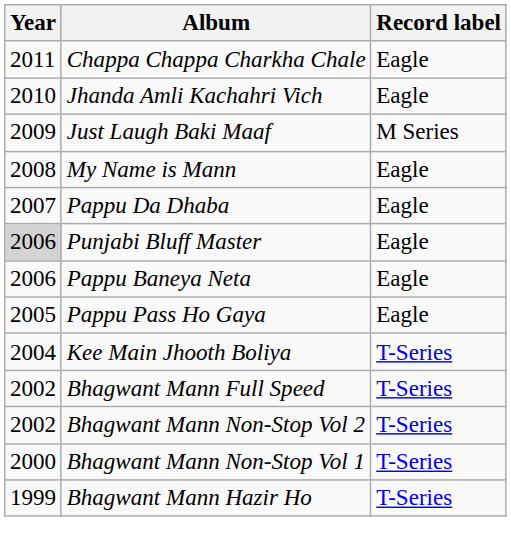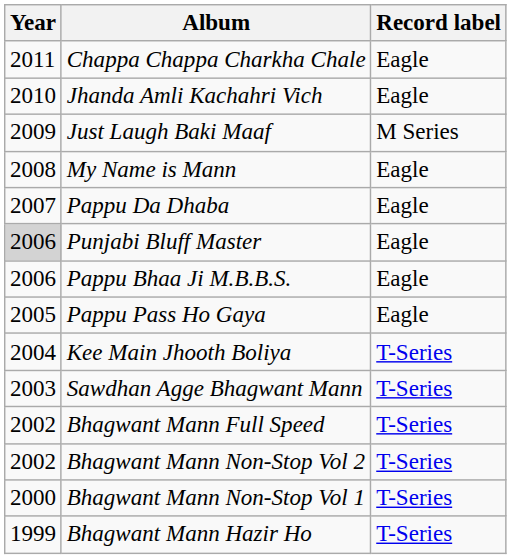 <table class="wikitable">
 <tr>
 <th>Year</th>
 <th>Album</th>
 <th>Record label</th>
 </tr>
 <tr>
 <td>2011</td>
 <td><em>Chappa Chappa Charkha Chale</em></td>
 <td>Eagle</td>
 </tr>
 <tr>
 <td>2010</td>
 <td><em>Jhanda Amli Kachahri Vich</em></td>
 <td>Eagle</td>
 </tr>
 <tr>
 <td>2009</td>
 <td><em>Just Laugh Baki Maaf</em></td>
 <td>M Series</td>
 </tr>
 <tr>
 <td>2008</td>
 <td><em>My Name is Mann</em></td>
 <td>Eagle</td>
 </tr>
 <tr>
 <td>2007</td>
 <td><em>Pappu Da Dhaba</em></td>
 <td>Eagle</td>
 </tr>
 <tr>
 <td style="background: lightgrey;">2006</td>
 <td><em>Punjabi Bluff Master</em></td>
 <td>Eagle</td>
 </tr>
 <tr>
 <td>2006</td>
-<td><em>Pappu Baneya Neta</em></td>
+<td><em>Pappu Bhaa Ji M.B.B.S.</em></td>
 <td>Eagle</td>
 </tr>
 <tr>
 <td>2005</td>
 <td><em>Pappu Pass Ho Gaya</em></td>
 <td>Eagle</td>
 </tr>
 <tr>
 <td>2004</td>
 <td><em>Kee Main Jhooth Boliya</em></td>
+<td><a href='#'>T-Series</a></td>
+</tr>
+<tr>
+<td>2003</td>
+<td><em>Sawdhan Agge Bhagwant Mann</em></td>
 <td><a href='#'>T-Series</a></td>
 </tr>
 <tr>
 <td>2002</td>
 <td><em>Bhagwant Mann Full Speed</em></td>
 <td><a href='#'>T-Series</a></td>
 </tr>
 <tr>
 <td>2002</td>
 <td><em>Bhagwant Mann Non-Stop Vol 2</em></td>
 <td><a href='#'>T-Series</a></td>
 </tr>
 <tr>
 <td>2000</td>
 <td><em>Bhagwant Mann Non-Stop Vol 1</em></td>
 <td><a href='#'>T-Series</a></td>
 </tr>
 <tr>
 <td>1999</td>
 <td><em>Bhagwant Mann Hazir Ho</em></td>
 <td><a href='#'>T-Series</a></td>
 </tr>
 </table>
